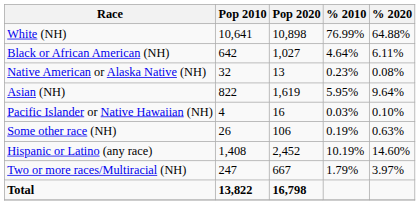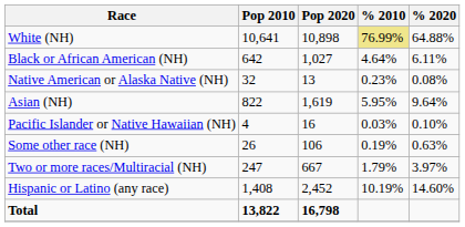 <table class="wikitable">
 <tr>
 <th>Race</th>
 <th>Pop 2010</th>
 <th>Pop 2020</th>
 <th>% 2010</th>
 <th>% 2020</th>
 </tr>
 <tr>
 <td><a href='#'>White</a> (NH)</td>
 <td>10,641</td>
 <td>10,898</td>
-<td>76.99%</td>
+<td style="background: khaki;">76.99%</td>
 <td>64.88%</td>
 </tr>
 <tr>
 <td><a href='#'>Black or African American</a> (NH)</td>
 <td>642</td>
 <td>1,027</td>
 <td>4.64%</td>
 <td>6.11%</td>
 </tr>
 <tr>
 <td><a href='#'>Native American</a> or <a href='#'>Alaska Native</a> (NH)</td>
 <td>32</td>
 <td>13</td>
 <td>0.23%</td>
 <td>0.08%</td>
 </tr>
 <tr>
 <td><a href='#'>Asian</a> (NH)</td>
 <td>822</td>
 <td>1,619</td>
 <td>5.95%</td>
 <td>9.64%</td>
 </tr>
 <tr>
 <td><a href='#'>Pacific Islander</a> or <a href='#'>Native Hawaiian</a> (NH)</td>
 <td>4</td>
 <td>16</td>
 <td>0.03%</td>
 <td>0.10%</td>
 </tr>
 <tr>
 <td><a href='#'>Some other race</a> (NH)</td>
 <td>26</td>
 <td>106</td>
 <td>0.19%</td>
 <td>0.63%</td>
 </tr>
 <tr>
+<td><a href='#'>Two or more races/Multiracial</a> (NH)</td>
+<td>247</td>
+<td>667</td>
+<td>1.79%</td>
+<td>3.97%</td>
+</tr>
+<tr>
 <td><a href='#'>Hispanic or Latino</a> (any race)</td>
 <td>1,408</td>
 <td>2,452</td>
 <td>10.19%</td>
 <td>14.60%</td>
-</tr>
-<tr>
-<td><a href='#'>Two or more races/Multiracial</a> (NH)</td>
-<td>247</td>
-<td>667</td>
-<td>1.79%</td>
-<td>3.97%</td>
 </tr>
 <tr>
 <td><strong>Total</strong></td>
 <td><strong>13,822</strong></td>
 <td><strong>16,798</strong></td>
 <td></td>
 <td></td>
 </tr>
 <tr>
 </tr>
 </table>
